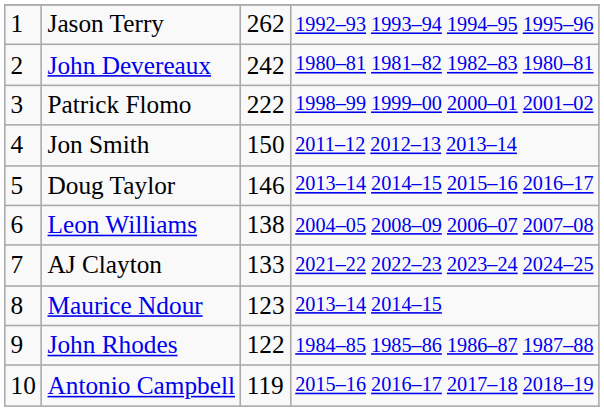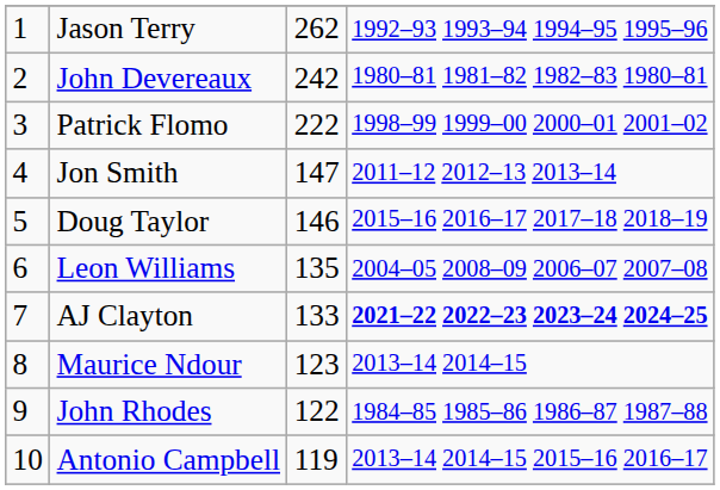 <table class="wikitable">
 <tr>
 </tr>
 <tr>
 <td>1</td>
 <td>Jason Terry</td>
 <td>262</td>
 <td style="font-size:80%;"><a href='#'>1992–93</a> <a href='#'>1993–94</a> <a href='#'>1994–95</a> <a href='#'>1995–96</a></td>
 </tr>
 <tr>
 <td>2</td>
 <td><a href='#'>John Devereaux</a></td>
 <td>242</td>
 <td style="font-size:80%;"><a href='#'>1980–81</a> <a href='#'>1981–82</a> <a href='#'>1982–83</a> <a href='#'>1980–81</a></td>
 </tr>
 <tr>
 <td>3</td>
 <td>Patrick Flomo</td>
 <td>222</td>
 <td style="font-size:80%;"><a href='#'>1998–99</a> <a href='#'>1999–00</a> <a href='#'>2000–01</a> <a href='#'>2001–02</a></td>
 </tr>
 <tr>
 <td>4</td>
 <td>Jon Smith</td>
-<td>150</td>
+<td>147</td>
 <td style="font-size:80%;"><a href='#'>2011–12</a> <a href='#'>2012–13</a> <a href='#'>2013–14</a></td>
 </tr>
 <tr>
 <td>5</td>
 <td>Doug Taylor</td>
 <td>146</td>
-<td style="font-size:80%;"><a href='#'>2013–14</a> <a href='#'>2014–15</a> <a href='#'>2015–16</a> <a href='#'>2016–17</a></td>
+<td style="font-size:80%;"><a href='#'>2015–16</a> <a href='#'>2016–17</a> <a href='#'>2017–18</a> <a href='#'>2018–19</a></td>
 </tr>
 <tr>
 <td>6</td>
 <td><a href='#'>Leon Williams</a></td>
-<td>138</td>
+<td>135</td>
 <td style="font-size:80%;"><a href='#'>2004–05</a> <a href='#'>2008–09</a> <a href='#'>2006–07</a> <a href='#'>2007–08</a></td>
 </tr>
 <tr>
 <td>7</td>
 <td>AJ Clayton</td>
 <td>133</td>
-<td style="font-size:80%;"><a href='#'>2021–22</a> <a href='#'>2022–23</a> <a href='#'>2023–24</a> <a href='#'>2024–25</a></td>
+<td style="font-size:80%;"><strong><a href='#'>2021–22</a> <a href='#'>2022–23</a> <a href='#'>2023–24</a> <a href='#'>2024–25</a></strong></td>
 </tr>
 <tr>
 <td>8</td>
 <td><a href='#'>Maurice Ndour</a></td>
 <td>123</td>
 <td style="font-size:80%;"><a href='#'>2013–14</a> <a href='#'>2014–15</a></td>
 </tr>
 <tr>
 <td>9</td>
 <td><a href='#'>John Rhodes</a></td>
 <td>122</td>
 <td style="font-size:80%;"><a href='#'>1984–85</a> <a href='#'>1985–86</a> <a href='#'>1986–87</a> <a href='#'>1987–88</a></td>
 </tr>
 <tr>
 <td>10</td>
 <td><a href='#'>Antonio Campbell</a></td>
 <td>119</td>
-<td style="font-size:80%;"><a href='#'>2015–16</a> <a href='#'>2016–17</a> <a href='#'>2017–18</a> <a href='#'>2018–19</a></td>
+<td style="font-size:80%;"><a href='#'>2013–14</a> <a href='#'>2014–15</a> <a href='#'>2015–16</a> <a href='#'>2016–17</a></td>
 </tr>
 </table>
